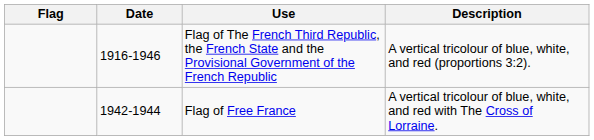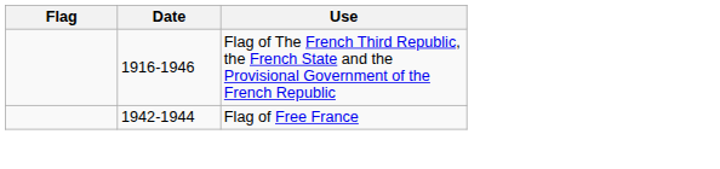 <table class="wikitable">
 <tr>
 <th style="width:110px">Flag</th>
 <th style="width:100px">Date</th>
 <th style="width:250px">Use</th>
-<th style="width:250px">Description</th>
 </tr>
 <tr>
 <td></td>
 <td>1916-1946</td>
 <td>Flag of The <a href='#'>French Third Republic</a>, the <a href='#'>French State</a> and the <a href='#'>Provisional Government of the French Republic</a></td>
-<td>A vertical tricolour of blue, white, and red (proportions 3:2).</td>
 </tr>
 <tr>
 <td></td>
 <td>1942-1944</td>
 <td>Flag of <a href='#'>Free France</a></td>
-<td>A vertical tricolour of blue, white, and red with The <a href='#'>Cross of Lorraine</a>.</td>
 </tr>
 </table>
